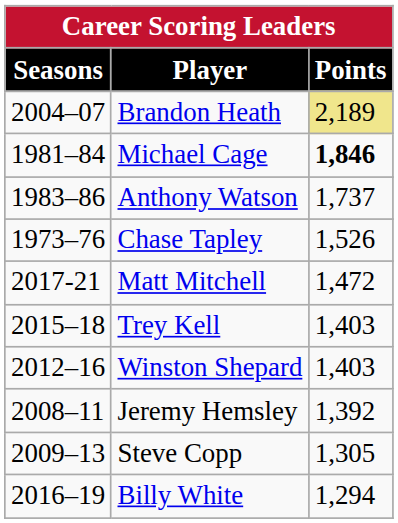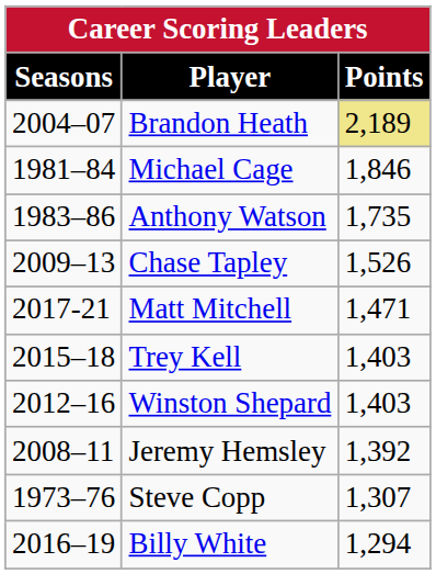 <table class="wikitable" style="float:left; margin-right:1em">
 <tr>
 <th style="background:#C41230; color:white;" colspan=6>Career Scoring Leaders</th>
 </tr>
 <tr>
 <th style="background:black; color:white;">Seasons</th>
 <th style="background:black; color:white;">Player</th>
 <th style="background:black; color:white;">Points</th>
 </tr>
 <tr>
 <td>2004–07</td>
 <td><a href='#'>Brandon Heath</a></td>
 <td style="background: khaki;">2,189</td>
 </tr>
 <tr>
 <td>1981–84</td>
 <td><a href='#'>Michael Cage</a></td>
-<td><strong>1,846</strong></td>
+<td>1,846</td>
 </tr>
 <tr>
 <td>1983–86</td>
 <td><a href='#'>Anthony Watson</a></td>
-<td>1,737</td>
+<td>1,735</td>
 </tr>
 <tr>
-<td>1973–76</td>
+<td>2009–13</td>
 <td><a href='#'>Chase Tapley</a></td>
 <td>1,526</td>
 </tr>
 <tr>
 <td>2017-21</td>
 <td><a href='#'>Matt Mitchell</a></td>
-<td>1,472</td>
+<td>1,471</td>
 </tr>
 <tr>
 <td>2015–18</td>
 <td><a href='#'>Trey Kell</a></td>
 <td>1,403</td>
 </tr>
 <tr>
 <td>2012–16</td>
 <td><a href='#'>Winston Shepard</a></td>
 <td>1,403</td>
 </tr>
 <tr>
 <td>2008–11</td>
 <td>Jeremy Hemsley</td>
 <td>1,392</td>
 </tr>
 <tr>
-<td>2009–13</td>
+<td>1973–76</td>
 <td>Steve Copp</td>
-<td>1,305</td>
+<td>1,307</td>
 </tr>
 <tr>
 <td>2016–19</td>
 <td><a href='#'>Billy White</a></td>
 <td>1,294</td>
 </tr>
 </table>
